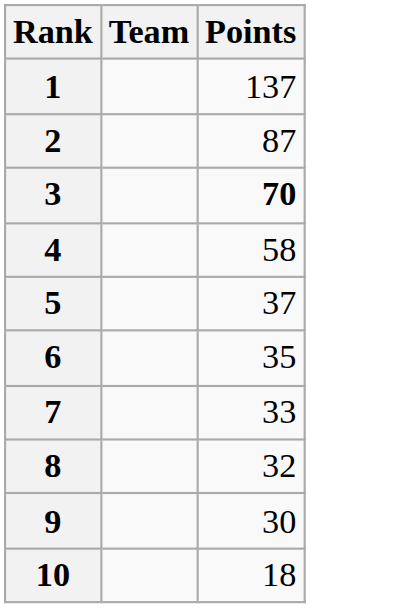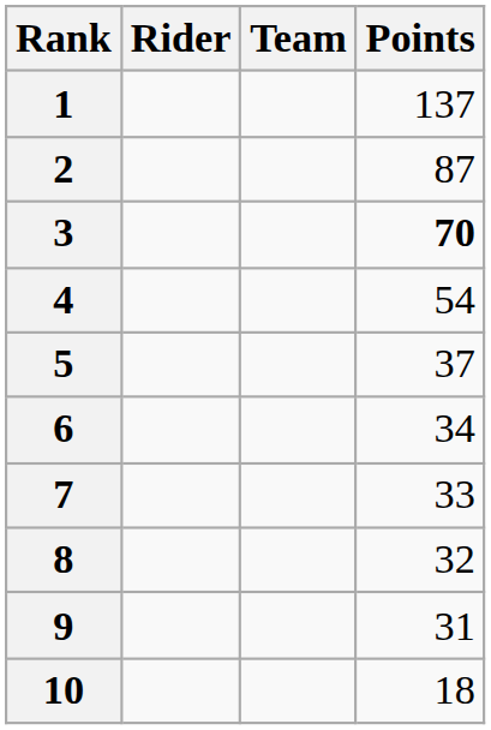 <table class="wikitable">
 <tr>
 <th scope="col">Rank</th>
+<th scope="col">Rider</th>
 <th scope="col">Team</th>
 <th scope="col">Points</th>
 </tr>
 <tr>
 <th scope="row">1</th>
 <td></td>
+<td></td>
 <td style="text-align:right;">137</td>
 </tr>
 <tr>
 <th scope="row">2</th>
+<td></td>
 <td></td>
 <td style="text-align:right;">87</td>
 </tr>
 <tr>
 <th scope="row">3</th>
 <td></td>
+<td></td>
 <td style="text-align:right;"><strong>70</strong></td>
 </tr>
 <tr>
 <th scope="row">4</th>
 <td></td>
-<td style="text-align:right;">58</td>
+<td></td>
+<td style="text-align:right;">54</td>
 </tr>
 <tr>
 <th scope="row">5</th>
+<td></td>
 <td></td>
 <td style="text-align:right;">37</td>
 </tr>
 <tr>
 <th scope="row">6</th>
 <td></td>
-<td style="text-align:right;">35</td>
+<td></td>
+<td style="text-align:right;">34</td>
 </tr>
 <tr>
 <th scope="row">7</th>
+<td></td>
 <td></td>
 <td style="text-align:right;">33</td>
 </tr>
 <tr>
 <th scope="row">8</th>
 <td></td>
+<td></td>
 <td style="text-align:right;">32</td>
 </tr>
 <tr>
 <th scope="row">9</th>
 <td></td>
-<td style="text-align:right;">30</td>
+<td></td>
+<td style="text-align:right;">31</td>
 </tr>
 <tr>
 <th scope="row">10</th>
 <td></td>
+<td></td>
 <td style="text-align:right;">18</td>
 </tr>
 </table>
